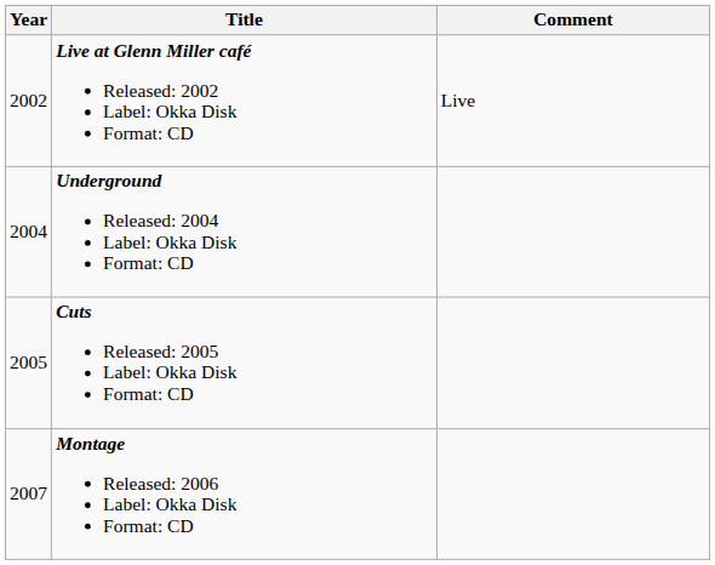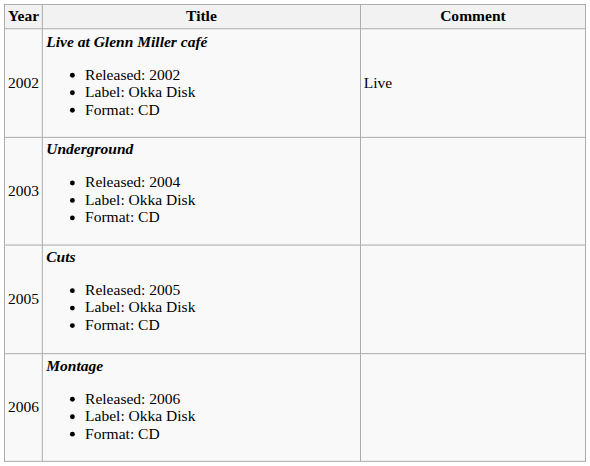 <table class="wikitable">
 <tr>
 <th>Year</th>
 <th style="width:225px;">Title</th>
 <th style="width:225px;">Comment</th>
 </tr>
 <tr>
 <td>2002</td>
 <td style="width:20em"><strong><em>Live at Glenn Miller café</em></strong><br><ul><li>Released: 2002</li><li>Label: Okka Disk </li><li>Format: CD</li></ul></td>
 <td>Live</td>
 </tr>
 <tr>
-<td>2004</td>
+<td>2003</td>
 <td style="width:20em"><strong><em>Underground</em></strong><br><ul><li>Released: 2004</li><li>Label: Okka Disk </li><li>Format: CD</li></ul></td>
 <td></td>
 </tr>
 <tr>
 <td>2005</td>
 <td style="width:20em"><strong><em>Cuts</em></strong><br><ul><li>Released: 2005</li><li>Label: Okka Disk </li><li>Format: CD</li></ul></td>
 <td></td>
 </tr>
 <tr>
-<td>2007</td>
+<td>2006</td>
 <td style="width:20em"><strong><em>Montage</em></strong><br><ul><li>Released: 2006</li><li>Label: Okka Disk </li><li>Format: CD</li></ul></td>
 <td></td>
 </tr>
 </table>
